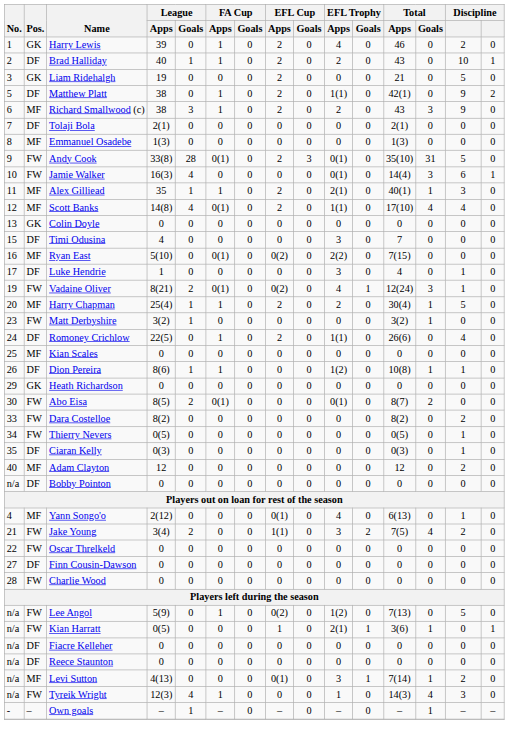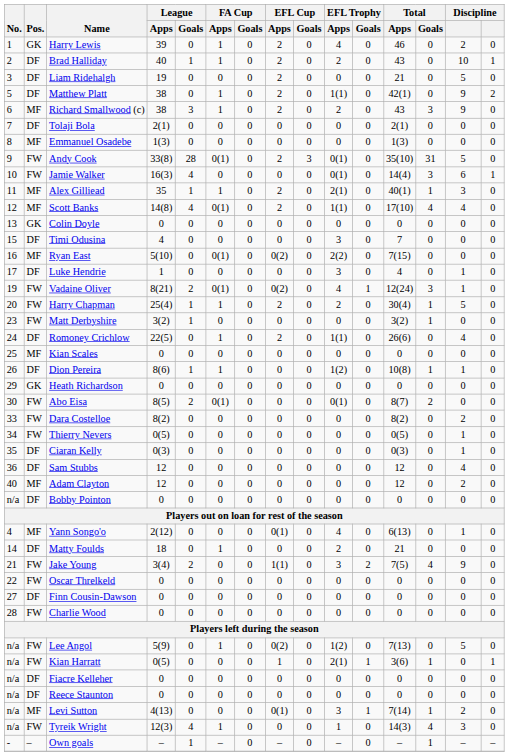 <table class="wikitable" style="text-align:center">
 <tr>
 <th rowspan="2" style="vertical-align:bottom;">No.</th>
 <th rowspan="2" style="vertical-align:bottom;">Pos.</th>
 <th rowspan="2" style="vertical-align:bottom;">Name</th>
 <th colspan="2" style="width:85px;">League</th>
 <th colspan="2" style="width:85px;">FA Cup</th>
 <th colspan="2" style="width:85px;">EFL Cup</th>
 <th colspan="2" style="width:85px;">EFL Trophy</th>
 <th colspan="2" style="width:85px;">Total </th>
 <th colspan="2" style="width:85px;">Discipline </th>
 </tr>
 <tr>
 <th>Apps</th>
 <th>Goals</th>
 <th>Apps</th>
 <th>Goals</th>
 <th>Apps</th>
 <th>Goals</th>
 <th>Apps</th>
 <th>Goals</th>
 <th>Apps</th>
 <th>Goals</th>
 <th></th>
 <th></th>
 </tr>
 <tr>
 <td align="left">1</td>
 <td align="left">GK</td>
 <td align="left"> <a href='#'>Harry Lewis</a></td>
 <td>39</td>
 <td>0</td>
 <td>1</td>
 <td>0</td>
 <td>2</td>
 <td>0</td>
 <td>4</td>
 <td>0</td>
 <td>46</td>
 <td>0</td>
 <td>2</td>
 <td>0</td>
 </tr>
 <tr>
 <td align="left">2</td>
 <td align="left">DF</td>
 <td align="left"> <a href='#'>Brad Halliday</a></td>
 <td>40</td>
 <td>1</td>
 <td>1</td>
 <td>0</td>
 <td>2</td>
 <td>0</td>
 <td>2</td>
 <td>0</td>
 <td>43</td>
 <td>0</td>
 <td>10</td>
 <td>1</td>
 </tr>
 <tr>
 <td align="left">3</td>
-<td align="left">GK</td>
+<td align="left">DF</td>
 <td align="left"> <a href='#'>Liam Ridehalgh</a></td>
 <td>19</td>
 <td>0</td>
 <td>0</td>
 <td>0</td>
 <td>2</td>
 <td>0</td>
 <td>0</td>
 <td>0</td>
 <td>21</td>
 <td>0</td>
 <td>5</td>
 <td>0</td>
 </tr>
 <tr>
 <td align="left">5</td>
 <td align="left">DF</td>
 <td align="left"> <a href='#'>Matthew Platt</a></td>
 <td>38</td>
 <td>0</td>
 <td>1</td>
 <td>0</td>
 <td>2</td>
 <td>0</td>
 <td>1(1)</td>
 <td>0</td>
 <td>42(1)</td>
 <td>0</td>
 <td>9</td>
 <td>2</td>
 </tr>
 <tr>
 <td align="left">6</td>
 <td align="left">MF</td>
 <td align="left"> <a href='#'>Richard Smallwood</a> (c)</td>
 <td>38</td>
 <td>3</td>
 <td>1</td>
 <td>0</td>
 <td>2</td>
 <td>0</td>
 <td>2</td>
 <td>0</td>
 <td>43</td>
 <td>3</td>
 <td>9</td>
 <td>0</td>
 </tr>
 <tr>
 <td align="left">7</td>
 <td align="left">DF</td>
 <td align="left"> <a href='#'>Tolaji Bola</a></td>
 <td>2(1)</td>
 <td>0</td>
 <td>0</td>
 <td>0</td>
 <td>0</td>
 <td>0</td>
 <td>0</td>
 <td>0</td>
 <td>2(1)</td>
 <td>0</td>
 <td>0</td>
 <td>0</td>
 </tr>
 <tr>
 <td align="left">8</td>
 <td align="left">MF</td>
 <td align="left"> <a href='#'>Emmanuel Osadebe</a></td>
 <td>1(3)</td>
 <td>0</td>
 <td>0</td>
 <td>0</td>
 <td>0</td>
 <td>0</td>
 <td>0</td>
 <td>0</td>
 <td>1(3)</td>
 <td>0</td>
 <td>0</td>
 <td>0</td>
 </tr>
 <tr>
 <td align="left">9</td>
 <td align="left">FW</td>
 <td align="left"> <a href='#'>Andy Cook</a></td>
 <td>33(8)</td>
 <td>28</td>
 <td>0(1)</td>
 <td>0</td>
 <td>2</td>
 <td>3</td>
 <td>0(1)</td>
 <td>0</td>
 <td>35(10)</td>
 <td>31</td>
 <td>5</td>
 <td>0</td>
 </tr>
 <tr>
 <td align="left">10</td>
 <td align="left">FW</td>
 <td align="left"> <a href='#'>Jamie Walker</a></td>
 <td>16(3)</td>
 <td>4</td>
 <td>0</td>
 <td>0</td>
 <td>0</td>
 <td>0</td>
 <td>0(1)</td>
 <td>0</td>
 <td>14(4)</td>
 <td>3</td>
 <td>6</td>
 <td>1</td>
 </tr>
 <tr>
 <td align="left">11</td>
 <td align="left">MF</td>
 <td align="left"> <a href='#'>Alex Gilliead</a></td>
 <td>35</td>
 <td>1</td>
 <td>1</td>
 <td>0</td>
 <td>2</td>
 <td>0</td>
 <td>2(1)</td>
 <td>0</td>
 <td>40(1)</td>
 <td>1</td>
 <td>3</td>
 <td>0</td>
 </tr>
 <tr>
 <td align="left">12</td>
 <td align="left">MF</td>
 <td align="left"> <a href='#'>Scott Banks</a></td>
 <td>14(8)</td>
 <td>4</td>
 <td>0(1)</td>
 <td>0</td>
 <td>2</td>
 <td>0</td>
 <td>1(1)</td>
 <td>0</td>
 <td>17(10)</td>
 <td>4</td>
 <td>4</td>
 <td>0</td>
 </tr>
 <tr>
 <td align="left">13</td>
 <td align="left">GK</td>
 <td align="left"> <a href='#'>Colin Doyle</a></td>
 <td>0</td>
 <td>0</td>
 <td>0</td>
 <td>0</td>
 <td>0</td>
 <td>0</td>
 <td>0</td>
 <td>0</td>
 <td>0</td>
 <td>0</td>
 <td>0</td>
 <td>0</td>
 </tr>
 <tr>
 <td align="left">15</td>
 <td align="left">DF</td>
 <td align="left"> <a href='#'>Timi Odusina</a></td>
 <td>4</td>
 <td>0</td>
 <td>0</td>
 <td>0</td>
 <td>0</td>
 <td>0</td>
 <td>3</td>
 <td>0</td>
 <td>7</td>
 <td>0</td>
 <td>0</td>
 <td>0</td>
 </tr>
 <tr>
 <td align="left">16</td>
 <td align="left">MF</td>
 <td align="left"> <a href='#'>Ryan East</a></td>
 <td>5(10)</td>
 <td>0</td>
 <td>0(1)</td>
 <td>0</td>
 <td>0(2)</td>
 <td>0</td>
 <td>2(2)</td>
 <td>0</td>
 <td>7(15)</td>
 <td>0</td>
 <td>0</td>
 <td>0</td>
 </tr>
 <tr>
 <td align="left">17</td>
 <td align="left">DF</td>
 <td align="left"> <a href='#'>Luke Hendrie</a></td>
 <td>1</td>
 <td>0</td>
 <td>0</td>
 <td>0</td>
 <td>0</td>
 <td>0</td>
 <td>3</td>
 <td>0</td>
 <td>4</td>
 <td>0</td>
 <td>1</td>
 <td>0</td>
 </tr>
 <tr>
 <td align="left">19</td>
 <td align="left">FW</td>
 <td align="left"> <a href='#'>Vadaine Oliver</a></td>
 <td>8(21)</td>
 <td>2</td>
 <td>0(1)</td>
 <td>0</td>
 <td>0(2)</td>
 <td>0</td>
 <td>4</td>
 <td>1</td>
 <td>12(24)</td>
 <td>3</td>
 <td>1</td>
 <td>0</td>
 </tr>
 <tr>
 <td align="left">20</td>
-<td align="left">MF</td>
+<td align="left">FW</td>
 <td align="left"> <a href='#'>Harry Chapman</a></td>
 <td>25(4)</td>
 <td>1</td>
 <td>1</td>
 <td>0</td>
 <td>2</td>
 <td>0</td>
 <td>2</td>
 <td>0</td>
 <td>30(4)</td>
 <td>1</td>
 <td>5</td>
 <td>0</td>
 </tr>
 <tr>
 <td align="left">23</td>
 <td align="left">FW</td>
 <td align="left"> <a href='#'>Matt Derbyshire</a></td>
 <td>3(2)</td>
 <td>1</td>
 <td>0</td>
 <td>0</td>
 <td>0</td>
 <td>0</td>
 <td>0</td>
 <td>0</td>
 <td>3(2)</td>
 <td>1</td>
 <td>0</td>
 <td>0</td>
 </tr>
 <tr>
 <td align="left">24</td>
 <td align="left">DF</td>
 <td align="left"> <a href='#'>Romoney Crichlow</a></td>
 <td>22(5)</td>
 <td>0</td>
 <td>1</td>
 <td>0</td>
 <td>2</td>
 <td>0</td>
 <td>1(1)</td>
 <td>0</td>
 <td>26(6)</td>
 <td>0</td>
 <td>4</td>
 <td>0</td>
 </tr>
 <tr>
 <td align="left">25</td>
 <td align="left">MF</td>
 <td align="left"> <a href='#'>Kian Scales</a></td>
 <td>0</td>
 <td>0</td>
 <td>0</td>
 <td>0</td>
 <td>0</td>
 <td>0</td>
 <td>0</td>
 <td>0</td>
 <td>0</td>
 <td>0</td>
 <td>0</td>
 <td>0</td>
 </tr>
 <tr>
 <td align="left">26</td>
 <td align="left">DF</td>
 <td align="left"> <a href='#'>Dion Pereira</a></td>
 <td>8(6)</td>
 <td>1</td>
 <td>1</td>
 <td>0</td>
 <td>0</td>
 <td>0</td>
 <td>1(2)</td>
 <td>0</td>
 <td>10(8)</td>
 <td>1</td>
 <td>1</td>
 <td>0</td>
 </tr>
 <tr>
 <td align="left">29</td>
 <td align="left">GK</td>
 <td align="left"> <a href='#'>Heath Richardson</a></td>
 <td>0</td>
 <td>0</td>
 <td>0</td>
 <td>0</td>
 <td>0</td>
 <td>0</td>
 <td>0</td>
 <td>0</td>
 <td>0</td>
 <td>0</td>
 <td>0</td>
 <td>0</td>
 </tr>
 <tr>
 <td align="left">30</td>
 <td align="left">FW</td>
 <td align="left"> <a href='#'>Abo Eisa</a></td>
 <td>8(5)</td>
 <td>2</td>
 <td>0(1)</td>
 <td>0</td>
 <td>0</td>
 <td>0</td>
 <td>0(1)</td>
 <td>0</td>
 <td>8(7)</td>
 <td>2</td>
 <td>0</td>
 <td>0</td>
 </tr>
 <tr>
 <td align="left">33</td>
 <td align="left">FW</td>
 <td align="left"> <a href='#'>Dara Costelloe</a></td>
 <td>8(2)</td>
 <td>0</td>
 <td>0</td>
 <td>0</td>
 <td>0</td>
 <td>0</td>
 <td>0</td>
 <td>0</td>
 <td>8(2)</td>
 <td>0</td>
 <td>2</td>
 <td>0</td>
 </tr>
 <tr>
 <td align="left">34</td>
 <td align="left">FW</td>
 <td align="left"> <a href='#'>Thierry Nevers</a></td>
 <td>0(5)</td>
 <td>0</td>
 <td>0</td>
 <td>0</td>
 <td>0</td>
 <td>0</td>
 <td>0</td>
 <td>0</td>
 <td>0(5)</td>
 <td>0</td>
 <td>1</td>
 <td>0</td>
 </tr>
 <tr>
 <td align="left">35</td>
 <td align="left">DF</td>
 <td align="left"> <a href='#'>Ciaran Kelly</a></td>
 <td>0(3)</td>
 <td>0</td>
 <td>0</td>
 <td>0</td>
 <td>0</td>
 <td>0</td>
 <td>0</td>
 <td>0</td>
 <td>0(3)</td>
 <td>0</td>
 <td>1</td>
 <td>0</td>
 </tr>
 <tr>
+<td align="left">36</td>
+<td align="left">DF</td>
+<td align="left"> <a href='#'>Sam Stubbs</a></td>
+<td>12</td>
+<td>0</td>
+<td>0</td>
+<td>0</td>
+<td>0</td>
+<td>0</td>
+<td>0</td>
+<td>0</td>
+<td>12</td>
+<td>0</td>
+<td>4</td>
+<td>0</td>
+</tr>
+<tr>
 <td align="left">40</td>
 <td align="left">MF</td>
 <td align="left"> <a href='#'>Adam Clayton</a></td>
 <td>12</td>
 <td>0</td>
 <td>0</td>
 <td>0</td>
 <td>0</td>
 <td>0</td>
 <td>0</td>
 <td>0</td>
 <td>12</td>
 <td>0</td>
 <td>2</td>
 <td>0</td>
 </tr>
 <tr>
 <td align="left">n/a</td>
 <td align="left">DF</td>
 <td align="left"> <a href='#'>Bobby Pointon</a></td>
 <td>0</td>
 <td>0</td>
 <td>0</td>
 <td>0</td>
 <td>0</td>
 <td>0</td>
 <td>0</td>
 <td>0</td>
 <td>0</td>
 <td>0</td>
 <td>0</td>
 <td>0</td>
 </tr>
 <tr>
 <th colspan="15">Players out on loan for rest of the season</th>
 </tr>
 <tr>
 <td align="left">4</td>
 <td align="left">MF</td>
 <td align="left"> <a href='#'>Yann Songo'o</a></td>
 <td>2(12)</td>
 <td>0</td>
 <td>0</td>
 <td>0</td>
 <td>0(1)</td>
 <td>0</td>
 <td>4</td>
 <td>0</td>
 <td>6(13)</td>
 <td>0</td>
 <td>1</td>
 <td>0</td>
 </tr>
 <tr>
+<td align="left">14</td>
+<td align="left">DF</td>
+<td align="left"> <a href='#'>Matty Foulds</a></td>
+<td>18</td>
+<td>0</td>
+<td>1</td>
+<td>0</td>
+<td>0</td>
+<td>0</td>
+<td>2</td>
+<td>0</td>
+<td>21</td>
+<td>0</td>
+<td>0</td>
+<td>0</td>
+</tr>
+<tr>
 <td align="left">21</td>
 <td align="left">FW</td>
 <td align="left"> <a href='#'>Jake Young</a></td>
 <td>3(4)</td>
 <td>2</td>
 <td>0</td>
 <td>0</td>
 <td>1(1)</td>
 <td>0</td>
 <td>3</td>
 <td>2</td>
 <td>7(5)</td>
 <td>4</td>
-<td>2</td>
+<td>9</td>
 <td>0</td>
 </tr>
 <tr>
 <td align="left">22</td>
 <td align="left">FW</td>
 <td align="left"> <a href='#'>Oscar Threlkeld</a></td>
 <td>0</td>
 <td>0</td>
 <td>0</td>
 <td>0</td>
 <td>0</td>
 <td>0</td>
 <td>0</td>
 <td>0</td>
 <td>0</td>
 <td>0</td>
 <td>0</td>
 <td>0</td>
 </tr>
 <tr>
 <td align="left">27</td>
 <td align="left">DF</td>
 <td align="left"> <a href='#'>Finn Cousin-Dawson</a></td>
 <td>0</td>
 <td>0</td>
 <td>0</td>
 <td>0</td>
 <td>0</td>
 <td>0</td>
 <td>0</td>
 <td>0</td>
 <td>0</td>
 <td>0</td>
 <td>0</td>
 <td>0</td>
 </tr>
 <tr>
 <td align="left">28</td>
 <td align="left">FW</td>
 <td align="left"> <a href='#'>Charlie Wood</a></td>
 <td>0</td>
 <td>0</td>
 <td>0</td>
 <td>0</td>
 <td>0</td>
 <td>0</td>
 <td>0</td>
 <td>0</td>
 <td>0</td>
 <td>0</td>
 <td>0</td>
 <td>0</td>
 </tr>
 <tr>
 <th colspan="15">Players left during the season</th>
 </tr>
 <tr>
 <td align="left">n/a</td>
 <td align="left">FW</td>
 <td align="left"> <a href='#'>Lee Angol</a></td>
 <td>5(9)</td>
 <td>0</td>
 <td>1</td>
 <td>0</td>
 <td>0(2)</td>
 <td>0</td>
 <td>1(2)</td>
 <td>0</td>
 <td>7(13)</td>
 <td>0</td>
 <td>5</td>
 <td>0</td>
 </tr>
 <tr>
 <td align="left">n/a</td>
 <td align="left">FW</td>
 <td align="left"> <a href='#'>Kian Harratt</a></td>
 <td>0(5)</td>
 <td>0</td>
 <td>0</td>
 <td>0</td>
 <td>1</td>
 <td>0</td>
 <td>2(1)</td>
 <td>1</td>
 <td>3(6)</td>
 <td>1</td>
 <td>0</td>
 <td>1</td>
 </tr>
 <tr>
 <td align="left">n/a</td>
 <td align="left">DF</td>
 <td align="left"> <a href='#'>Fiacre Kelleher</a></td>
 <td>0</td>
 <td>0</td>
 <td>0</td>
 <td>0</td>
 <td>0</td>
 <td>0</td>
 <td>0</td>
 <td>0</td>
 <td>0</td>
 <td>0</td>
 <td>0</td>
 <td>0</td>
 </tr>
 <tr>
 <td align="left">n/a</td>
 <td align="left">DF</td>
 <td align="left"> <a href='#'>Reece Staunton</a></td>
 <td>0</td>
 <td>0</td>
 <td>0</td>
 <td>0</td>
 <td>0</td>
 <td>0</td>
 <td>0</td>
 <td>0</td>
 <td>0</td>
 <td>0</td>
 <td>0</td>
 <td>0</td>
 </tr>
 <tr>
 <td align="left">n/a</td>
 <td align="left">MF</td>
 <td align="left"> <a href='#'>Levi Sutton</a></td>
 <td>4(13)</td>
 <td>0</td>
 <td>0</td>
 <td>0</td>
 <td>0(1)</td>
 <td>0</td>
 <td>3</td>
 <td>1</td>
 <td>7(14)</td>
 <td>1</td>
 <td>2</td>
 <td>0</td>
 </tr>
 <tr>
 <td align="left">n/a</td>
 <td align="left">FW</td>
 <td align="left"> <a href='#'>Tyreik Wright</a></td>
 <td>12(3)</td>
 <td>4</td>
 <td>1</td>
 <td>0</td>
 <td>0</td>
 <td>0</td>
 <td>1</td>
 <td>0</td>
 <td>14(3)</td>
 <td>4</td>
 <td>3</td>
 <td>0</td>
 </tr>
 <tr>
 <td align="left">-</td>
 <td align="left">–</td>
 <td align="left"><a href='#'>Own goals</a></td>
 <td>–</td>
 <td>1</td>
 <td>–</td>
 <td>0</td>
 <td>–</td>
 <td>0</td>
 <td>–</td>
 <td>0</td>
 <td>–</td>
 <td>1</td>
 <td>–</td>
 <td>–</td>
 </tr>
 <tr>
 </tr>
 </table>
